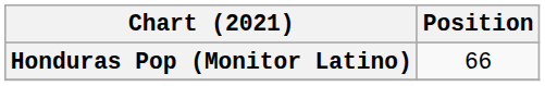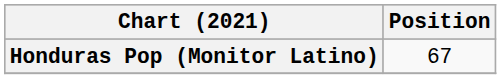 <table class="wikitable plainrowheaders sortable" style="text-align:center">
 <tr>
 <th scope="col">Chart (2021)</th>
 <th scope="col">Position</th>
 </tr>
 <tr>
 <th scope="row">Honduras Pop (Monitor Latino)</th>
-<td>66</td>
+<td>67</td>
 </tr>
 <tr>
 </tr>
 </table>
